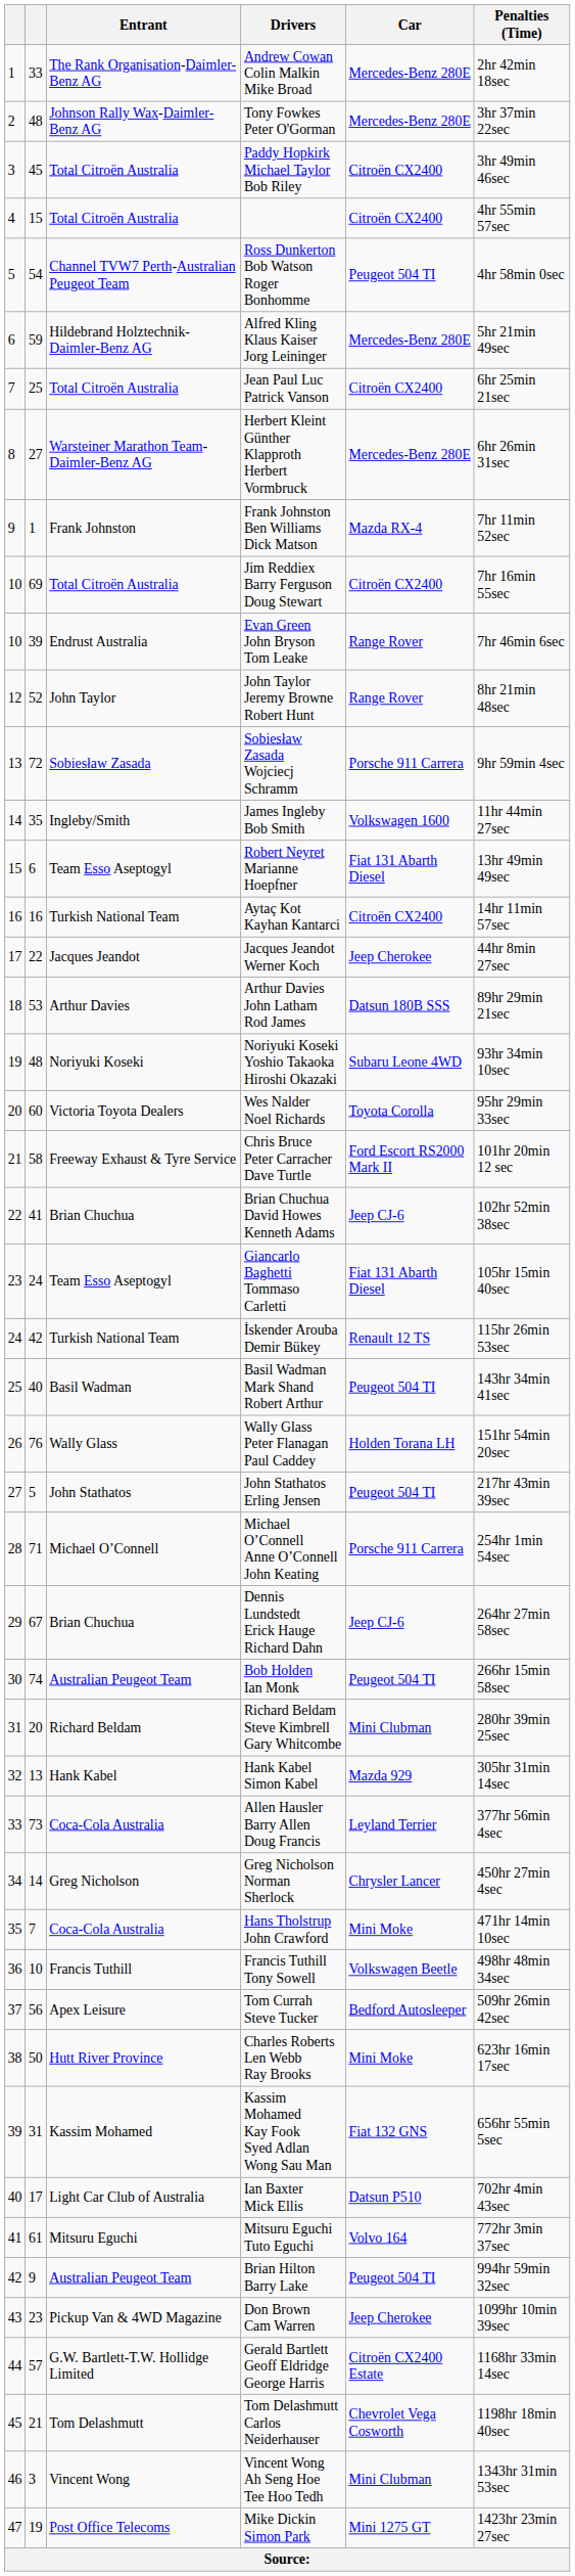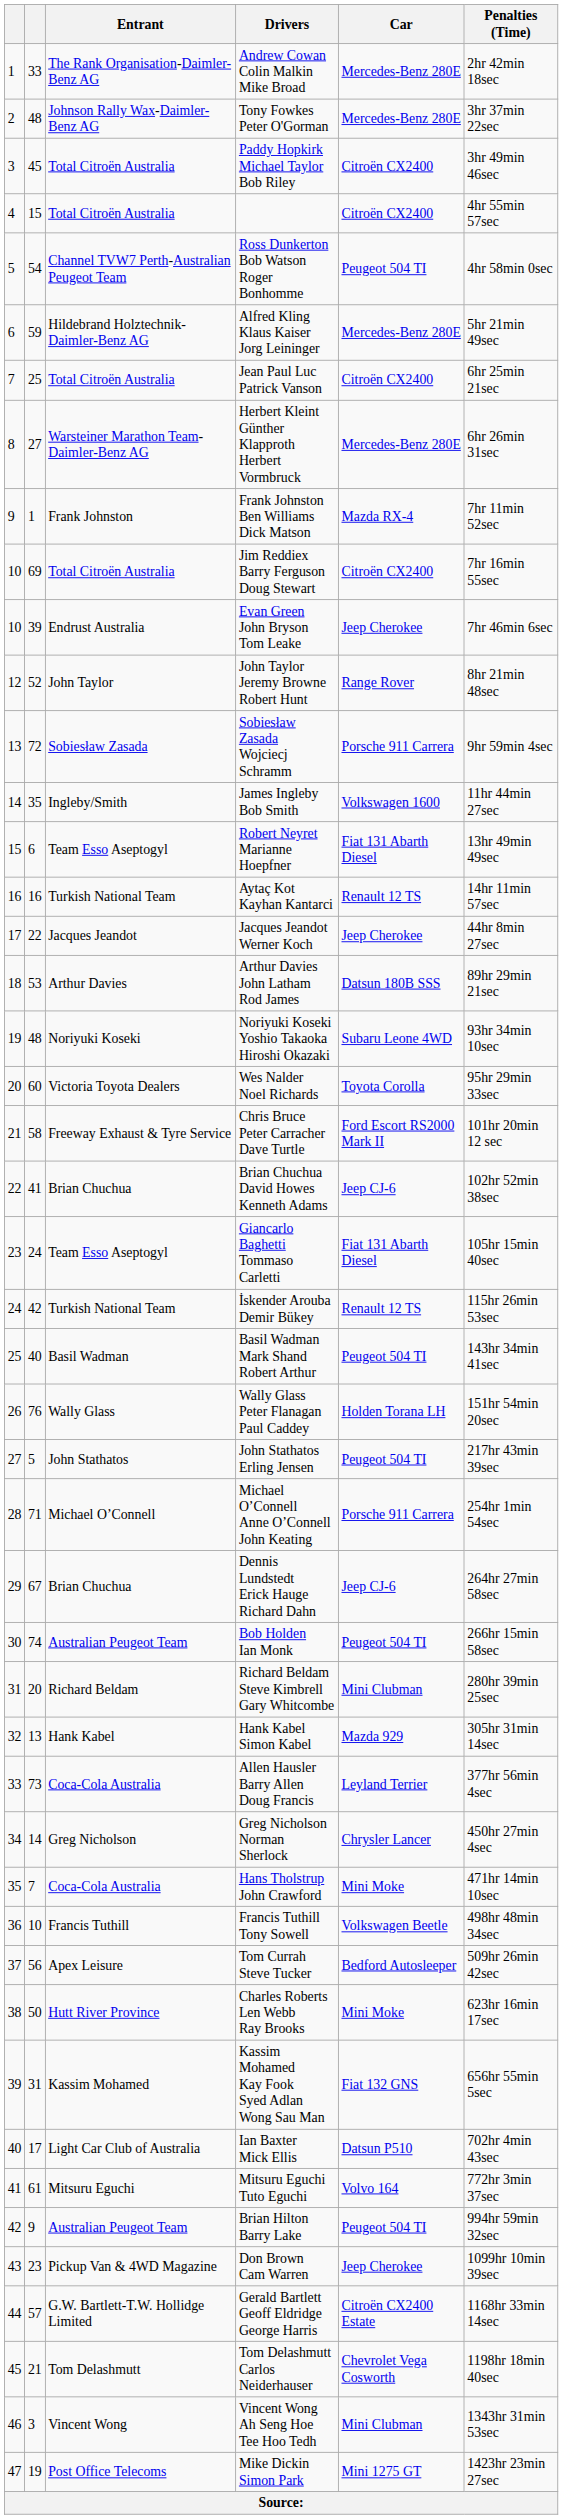 <table class="wikitable" style="text-align: left; font-size: 95%;">
 <tr>
 <th></th>
 <th></th>
 <th>Entrant</th>
 <th>Drivers</th>
 <th>Car</th>
 <th>Penalties (Time)</th>
 </tr>
 <tr>
 <td>1</td>
 <td>33</td>
 <td> <a href='#'>The Rank Organisation</a>-<a href='#'>Daimler-Benz AG</a></td>
 <td> <a href='#'>Andrew Cowan</a> <br>  Colin Malkin <br>  Mike Broad</td>
 <td><a href='#'>Mercedes-Benz 280E</a></td>
 <td>2hr 42min 18sec</td>
 </tr>
 <tr>
 <td>2</td>
 <td>48</td>
 <td> <a href='#'>Johnson Rally Wax</a>-<a href='#'>Daimler-Benz AG</a></td>
 <td> Tony Fowkes <br>  Peter O'Gorman</td>
 <td><a href='#'>Mercedes-Benz 280E</a></td>
 <td>3hr 37min 22sec</td>
 </tr>
 <tr>
 <td>3</td>
 <td>45</td>
 <td> <a href='#'>Total Citroën Australia</a></td>
 <td> <a href='#'>Paddy Hopkirk</a> <br>  <a href='#'>Michael Taylor</a> <br>  Bob Riley</td>
 <td><a href='#'>Citroën CX2400</a></td>
 <td>3hr 49min 46sec</td>
 </tr>
 <tr>
 <td>4</td>
 <td>15</td>
 <td> <a href='#'>Total Citroën Australia</a></td>
 <td>  <br>  </td>
 <td><a href='#'>Citroën CX2400</a></td>
 <td>4hr 55min 57sec</td>
 </tr>
 <tr>
 <td>5</td>
 <td>54</td>
 <td> <a href='#'>Channel TVW7 Perth</a>-<a href='#'>Australian Peugeot Team</a></td>
 <td> <a href='#'>Ross Dunkerton</a> <br>  Bob Watson <br>  Roger Bonhomme</td>
 <td><a href='#'>Peugeot 504 TI</a></td>
 <td>4hr 58min 0sec</td>
 </tr>
 <tr>
 <td>6</td>
 <td>59</td>
 <td> Hildebrand Holztechnik-<a href='#'>Daimler-Benz AG</a></td>
 <td> Alfred Kling <br>  Klaus Kaiser <br>  Jorg Leininger</td>
 <td><a href='#'>Mercedes-Benz 280E</a></td>
 <td>5hr 21min 49sec</td>
 </tr>
 <tr>
 <td>7</td>
 <td>25</td>
 <td> <a href='#'>Total Citroën Australia</a></td>
 <td> Jean Paul Luc <br>  Patrick Vanson</td>
 <td><a href='#'>Citroën CX2400</a></td>
 <td>6hr 25min 21sec</td>
 </tr>
 <tr>
 <td>8</td>
 <td>27</td>
 <td> <a href='#'>Warsteiner Marathon Team</a>-<a href='#'>Daimler-Benz AG</a></td>
 <td> Herbert Kleint <br>  Günther Klapproth <br>  Herbert Vormbruck</td>
 <td><a href='#'>Mercedes-Benz 280E</a></td>
 <td>6hr 26min 31sec</td>
 </tr>
 <tr>
 <td>9</td>
 <td>1</td>
 <td> Frank Johnston</td>
 <td> Frank Johnston <br>  Ben Williams <br>  Dick Matson</td>
 <td><a href='#'>Mazda RX-4</a></td>
 <td>7hr 11min 52sec</td>
 </tr>
 <tr>
 <td>10</td>
 <td>69</td>
 <td> <a href='#'>Total Citroën Australia</a></td>
 <td> Jim Reddiex <br>  Barry Ferguson <br>  Doug Stewart</td>
 <td><a href='#'>Citroën CX2400</a></td>
 <td>7hr 16min 55sec</td>
 </tr>
 <tr>
 <td>10</td>
 <td>39</td>
 <td> Endrust Australia</td>
 <td> <a href='#'>Evan Green</a> <br>  John Bryson <br>  Tom Leake</td>
-<td><a href='#'>Range Rover</a></td>
+<td><a href='#'>Jeep Cherokee</a></td>
 <td>7hr 46min 6sec</td>
 </tr>
 <tr>
 <td>12</td>
 <td>52</td>
 <td> John Taylor</td>
 <td> John Taylor <br>  Jeremy Browne <br>  Robert Hunt</td>
 <td><a href='#'>Range Rover</a></td>
 <td>8hr 21min 48sec</td>
 </tr>
 <tr>
 <td>13</td>
 <td>72</td>
 <td> <a href='#'>Sobiesław Zasada</a></td>
 <td> <a href='#'>Sobiesław Zasada</a> <br>  Wojciecj Schramm</td>
 <td><a href='#'>Porsche 911 Carrera</a></td>
 <td>9hr 59min 4sec</td>
 </tr>
 <tr>
 <td>14</td>
 <td>35</td>
 <td> Ingleby/Smith</td>
 <td> James Ingleby <br>  Bob Smith</td>
 <td><a href='#'>Volkswagen 1600</a></td>
 <td>11hr 44min 27sec</td>
 </tr>
 <tr>
 <td>15</td>
 <td>6</td>
 <td> Team <a href='#'>Esso</a> Aseptogyl</td>
 <td> <a href='#'>Robert Neyret</a> <br>  Marianne Hoepfner</td>
 <td><a href='#'>Fiat 131 Abarth Diesel</a></td>
 <td>13hr 49min 49sec</td>
 </tr>
 <tr>
 <td>16</td>
 <td>16</td>
 <td> Turkish National Team</td>
 <td> Aytaç Kot <br>  Kayhan Kantarci</td>
-<td><a href='#'>Citroën CX2400</a></td>
+<td><a href='#'>Renault 12 TS</a></td>
 <td>14hr 11min 57sec</td>
 </tr>
 <tr>
 <td>17</td>
 <td>22</td>
 <td> Jacques Jeandot</td>
 <td> Jacques Jeandot <br>  Werner Koch</td>
 <td><a href='#'>Jeep Cherokee</a></td>
 <td>44hr 8min 27sec</td>
 </tr>
 <tr>
 <td>18</td>
 <td>53</td>
 <td> Arthur Davies</td>
 <td> Arthur Davies  <br>  John Latham  <br>  Rod James</td>
 <td><a href='#'>Datsun 180B SSS</a></td>
 <td>89hr 29min 21sec</td>
 </tr>
 <tr>
 <td>19</td>
 <td>48</td>
 <td> Noriyuki Koseki</td>
 <td> Noriyuki Koseki <br>  Yoshio Takaoka <br>  Hiroshi Okazaki</td>
 <td><a href='#'>Subaru Leone 4WD</a></td>
 <td>93hr 34min 10sec</td>
 </tr>
 <tr>
 <td>20</td>
 <td>60</td>
 <td> Victoria Toyota Dealers</td>
 <td> Wes Nalder <br>  Noel Richards</td>
 <td><a href='#'>Toyota Corolla</a></td>
 <td>95hr 29min 33sec</td>
 </tr>
 <tr>
 <td>21</td>
 <td>58</td>
 <td> Freeway Exhaust & Tyre Service</td>
 <td> Chris Bruce <br>  Peter Carracher <br>  Dave Turtle</td>
 <td><a href='#'>Ford Escort RS2000 Mark II</a></td>
 <td>101hr 20min 12 sec</td>
 </tr>
 <tr>
 <td>22</td>
 <td>41</td>
 <td> Brian Chuchua</td>
 <td> Brian Chuchua <br>  David Howes <br>  Kenneth Adams</td>
 <td><a href='#'>Jeep CJ-6</a></td>
 <td>102hr 52min 38sec</td>
 </tr>
 <tr>
 <td>23</td>
 <td>24</td>
 <td> Team <a href='#'>Esso</a> Aseptogyl</td>
 <td> <a href='#'>Giancarlo Baghetti</a> <br>  Tommaso Carletti</td>
 <td><a href='#'>Fiat 131 Abarth Diesel</a></td>
 <td>105hr 15min 40sec</td>
 </tr>
 <tr>
 <td>24</td>
 <td>42</td>
 <td> Turkish National Team</td>
 <td> İskender Arouba <br>  Demir Bükey</td>
 <td><a href='#'>Renault 12 TS</a></td>
 <td>115hr 26min 53sec</td>
 </tr>
 <tr>
 <td>25</td>
 <td>40</td>
 <td> Basil Wadman</td>
 <td> Basil Wadman	<br>  Mark Shand <br>  Robert Arthur</td>
 <td><a href='#'>Peugeot 504 TI</a></td>
 <td>143hr 34min 41sec</td>
 </tr>
 <tr>
 <td>26</td>
 <td>76</td>
 <td> Wally Glass</td>
 <td> Wally Glass <br>  Peter Flanagan <br>  Paul Caddey</td>
 <td><a href='#'>Holden Torana LH</a></td>
 <td>151hr 54min 20sec</td>
 </tr>
 <tr>
 <td>27</td>
 <td>5</td>
 <td> John Stathatos</td>
 <td> John Stathatos <br>  Erling Jensen</td>
 <td><a href='#'>Peugeot 504 TI</a></td>
 <td>217hr 43min 39sec</td>
 </tr>
 <tr>
 <td>28</td>
 <td>71</td>
 <td> Michael O’Connell</td>
 <td> Michael O’Connell <br>  Anne O’Connell <br>  John Keating</td>
 <td><a href='#'>Porsche 911 Carrera</a></td>
 <td>254hr 1min 54sec</td>
 </tr>
 <tr>
 <td>29</td>
 <td>67</td>
 <td> Brian Chuchua</td>
 <td> Dennis Lundstedt <br>  Erick Hauge <br>  Richard Dahn</td>
 <td><a href='#'>Jeep CJ-6</a></td>
 <td>264hr 27min 58sec</td>
 </tr>
 <tr>
 <td>30</td>
 <td>74</td>
 <td> <a href='#'>Australian Peugeot Team</a></td>
 <td> <a href='#'>Bob Holden</a> <br>  Ian Monk</td>
 <td><a href='#'>Peugeot 504 TI</a></td>
 <td>266hr 15min 58sec</td>
 </tr>
 <tr>
 <td>31</td>
 <td>20</td>
 <td> Richard Beldam</td>
 <td> Richard Beldam <br>  Steve Kimbrell <br>  Gary Whitcombe</td>
 <td><a href='#'>Mini Clubman</a></td>
 <td>280hr 39min 25sec</td>
 </tr>
 <tr>
 <td>32</td>
 <td>13</td>
 <td> Hank Kabel</td>
 <td> Hank Kabel <br>  Simon Kabel</td>
 <td><a href='#'>Mazda 929</a></td>
 <td>305hr 31min 14sec</td>
 </tr>
 <tr>
 <td>33</td>
 <td>73</td>
 <td> <a href='#'>Coca-Cola Australia</a></td>
 <td> Allen Hausler <br>  Barry Allen <br>  Doug Francis</td>
 <td><a href='#'>Leyland Terrier</a></td>
 <td>377hr 56min 4sec</td>
 </tr>
 <tr>
 <td>34</td>
 <td>14</td>
 <td> Greg Nicholson</td>
 <td> Greg Nicholson <br>  Norman Sherlock</td>
 <td><a href='#'>Chrysler Lancer</a></td>
 <td>450hr 27min 4sec</td>
 </tr>
 <tr>
 <td>35</td>
 <td>7</td>
 <td> <a href='#'>Coca-Cola Australia</a></td>
 <td> <a href='#'>Hans Tholstrup</a> <br>  John Crawford</td>
 <td><a href='#'>Mini Moke</a></td>
 <td>471hr 14min 10sec</td>
 </tr>
 <tr>
 <td>36</td>
 <td>10</td>
 <td> Francis Tuthill</td>
 <td> Francis Tuthill <br>  Tony Sowell</td>
 <td><a href='#'>Volkswagen Beetle</a></td>
 <td>498hr 48min 34sec</td>
 </tr>
 <tr>
 <td>37</td>
 <td>56</td>
 <td> Apex Leisure</td>
 <td> Tom Currah <br>  Steve Tucker</td>
 <td><a href='#'>Bedford Autosleeper</a></td>
 <td>509hr 26min 42sec</td>
 </tr>
 <tr>
 <td>38</td>
 <td>50</td>
 <td> <a href='#'>Hutt River Province</a></td>
 <td> Charles Roberts <br>  Len Webb <br>  Ray Brooks</td>
 <td><a href='#'>Mini Moke</a></td>
 <td>623hr 16min 17sec</td>
 </tr>
 <tr>
 <td>39</td>
 <td>31</td>
 <td> Kassim Mohamed</td>
 <td> Kassim Mohamed <br>  Kay Fook <br>  Syed Adlan <br>  Wong Sau Man</td>
 <td><a href='#'>Fiat 132 GNS</a></td>
 <td>656hr 55min 5sec</td>
 </tr>
 <tr>
 <td>40</td>
 <td>17</td>
 <td> Light Car Club of Australia</td>
 <td> Ian Baxter <br>  Mick Ellis</td>
 <td><a href='#'>Datsun P510</a></td>
 <td>702hr 4min 43sec</td>
 </tr>
 <tr>
 <td>41</td>
 <td>61</td>
 <td> Mitsuru Eguchi</td>
 <td> Mitsuru Eguchi <br>  Tuto Eguchi</td>
 <td><a href='#'>Volvo 164</a></td>
 <td>772hr 3min 37sec</td>
 </tr>
 <tr>
 <td>42</td>
 <td>9</td>
 <td> <a href='#'>Australian Peugeot Team</a></td>
 <td> Brian Hilton <br>  Barry Lake</td>
 <td><a href='#'>Peugeot 504 TI</a></td>
 <td>994hr 59min 32sec</td>
 </tr>
 <tr>
 <td>43</td>
 <td>23</td>
 <td> Pickup Van & 4WD Magazine</td>
 <td> Don Brown <br>  Cam Warren</td>
 <td><a href='#'>Jeep Cherokee</a></td>
 <td>1099hr 10min 39sec</td>
 </tr>
 <tr>
 <td>44</td>
 <td>57</td>
 <td> G.W. Bartlett-T.W. Hollidge Limited</td>
 <td> Gerald Bartlett <br>  Geoff Eldridge <br>  George Harris</td>
 <td><a href='#'>Citroën CX2400 Estate</a></td>
 <td>1168hr 33min 14sec</td>
 </tr>
 <tr>
 <td>45</td>
 <td>21</td>
 <td> Tom Delashmutt</td>
 <td> Tom Delashmutt <br>  Carlos Neiderhauser</td>
 <td><a href='#'>Chevrolet Vega Cosworth</a></td>
 <td>1198hr 18min 40sec</td>
 </tr>
 <tr>
 <td>46</td>
 <td>3</td>
 <td> Vincent Wong</td>
 <td> Vincent Wong <br>  Ah Seng Hoe <br>  Tee Hoo Tedh</td>
 <td><a href='#'>Mini Clubman</a></td>
 <td>1343hr 31min 53sec</td>
 </tr>
 <tr>
 <td>47</td>
 <td>19</td>
 <td> <a href='#'>Post Office Telecoms</a></td>
 <td> Mike Dickin <br>  <a href='#'>Simon Park</a></td>
 <td><a href='#'>Mini 1275 GT</a></td>
 <td>1423hr 23min 27sec</td>
 </tr>
 <tr>
 <th colspan=6>Source:</th>
 </tr>
 </table>
